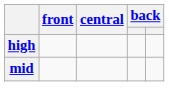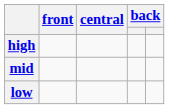 <table class="wikitable" style="text-align:center;">
 <tr>
 <th rowspan=2></th>
 <th rowspan=2><a href='#'>front</a></th>
 <th rowspan=2><a href='#'>central</a></th>
 <th colspan=2><a href='#'>back</a></th>
 </tr>
 <tr>
 <th></th>
 <th></th>
 </tr>
 <tr>
 <th><a href='#'>high</a></th>
 <td></td>
 <td></td>
 <td></td>
 <td></td>
 </tr>
 <tr>
 <th><a href='#'>mid</a></th>
 <td></td>
 <td></td>
 <td></td>
 <td></td>
 </tr>
+<tr>
+<th><a href='#'>low</a></th>
+<td></td>
+<td></td>
+<td></td>
+<td></td>
+</tr>
 </table>
